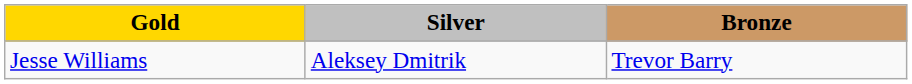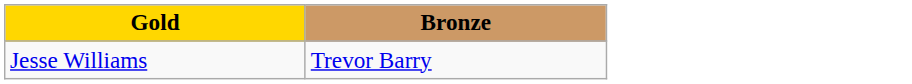 <table class="wikitable" style="text-align:left">
 <tr align="center">
 <td width=200 bgcolor=gold><strong>Gold</strong></td>
-<td width=200 bgcolor=silver><strong>Silver</strong></td>
 <td width=200 bgcolor=CC9966><strong>Bronze</strong></td>
 </tr>
 <tr>
 <td><a href='#'>Jesse Williams</a><br><em></em></td>
-<td><a href='#'>Aleksey Dmitrik</a><br><em></em></td>
 <td><a href='#'>Trevor Barry</a><br><em></em></td>
 </tr>
 </table>
